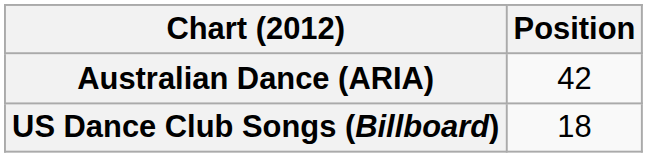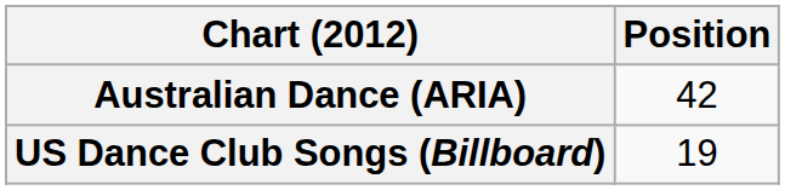 <table class="wikitable plainrowheaders" style="text-align:center">
 <tr>
 <th scope="col">Chart (2012)</th>
 <th scope="col">Position</th>
 </tr>
 <tr>
 <th scope="row">Australian Dance (ARIA)</th>
 <td>42</td>
 </tr>
 <tr>
 <th scope="row">US Dance Club Songs (<em>Billboard</em>)</th>
-<td>18</td>
+<td>19</td>
 </tr>
 </table>
